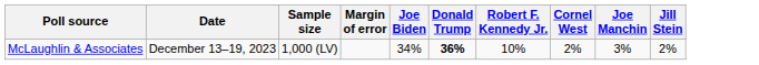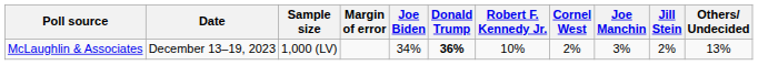 <table class="wikitable sortable mw-datatable" style="text-align:center;font-size:90%;line-height:17px">
 <tr>
 <th>Poll source</th>
 <th>Date</th>
 <th>Sample<br>size</th>
 <th>Margin<br>of error</th>
 <th class="unsortable"><a href='#'>Joe<br>Biden</a><br><small></small></th>
 <th class="unsortable"><a href='#'>Donald<br>Trump</a><br><small></small></th>
 <th class="unsortable"><a href='#'>Robert F.<br>Kennedy Jr.</a><br><small></small></th>
 <th class="unsortable"><a href='#'>Cornel<br>West</a><br><small></small></th>
 <th class="unsortable"><a href='#'>Joe<br>Manchin</a><br><small></small></th>
 <th class="unsortable"><a href='#'>Jill<br>Stein</a><br><small></small></th>
+<th class="unsortable">Others/<br>Undecided</th>
 </tr>
 <tr>
 <td><a href='#'>McLaughlin & Associates</a></td>
 <td data-sort-value="2023-08-23">December 13–19, 2023</td>
 <td>1,000 (LV)</td>
 <td></td>
 <td>34%</td>
 <td><strong>36%</strong></td>
 <td>10%</td>
 <td>2%</td>
 <td>3%</td>
 <td>2%</td>
+<td>13%</td>
 </tr>
 </table>
